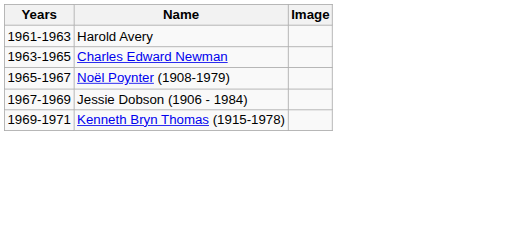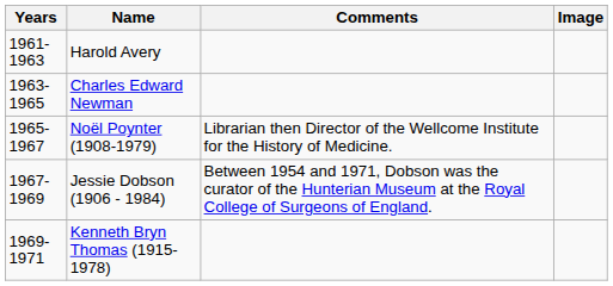 <table class="wikitable">
 <tr>
 <th>Years</th>
 <th>Name</th>
+<th>Comments</th>
 <th>Image</th>
 </tr>
 <tr>
 <td>1961-1963</td>
 <td>Harold Avery</td>
 <td></td>
+<td></td>
 </tr>
 <tr>
 <td>1963-1965</td>
 <td><a href='#'>Charles Edward Newman</a></td>
 <td></td>
+<td></td>
 </tr>
 <tr>
 <td>1965-1967</td>
 <td><a href='#'>Noël Poynter</a> (1908-1979)</td>
+<td>Librarian then Director of the Wellcome Institute for the History of Medicine.</td>
 <td></td>
 </tr>
 <tr>
 <td>1967-1969</td>
 <td>Jessie Dobson (1906 - 1984)</td>
+<td>Between 1954 and 1971, Dobson was the curator of the <a href='#'>Hunterian Museum</a> at the <a href='#'>Royal College of Surgeons of England</a>.</td>
 <td></td>
 </tr>
 <tr>
 <td>1969-1971</td>
 <td><a href='#'>Kenneth Bryn Thomas</a> (1915-1978) </td>
 <td></td>
+<td></td>
 </tr>
 </table>
